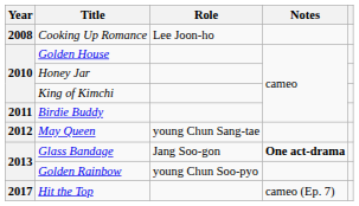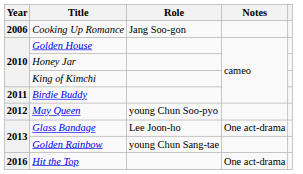 <table class="wikitable  plainrowheaders">
 <tr>
 <th scope="col">Year</th>
 <th scope="col">Title</th>
 <th scope="col">Role</th>
 <th>Notes</th>
 <th scope="col" class="unsortable"></th>
 </tr>
 <tr>
-<th scope="row">2008</th>
+<th scope="row">2006</th>
 <td><em>Cooking Up Romance</em></td>
-<td>Lee Joon-ho</td>
+<td>Jang Soo-gon</td>
 <td></td>
 <td></td>
 </tr>
 <tr>
 <th scope="row" rowspan="3">2010</th>
 <td><em><a href='#'>Golden House</a></em></td>
 <td></td>
 <td rowspan=4>cameo</td>
 <td></td>
 </tr>
 <tr>
 <td><em>Honey Jar</em></td>
 <td></td>
 <td></td>
 </tr>
 <tr>
 <td><em>King of Kimchi</em></td>
 <td></td>
 <td></td>
 </tr>
 <tr>
 <th scope="row">2011</th>
 <td><em><a href='#'>Birdie Buddy</a></em></td>
 <td></td>
 <td></td>
 </tr>
 <tr>
 <th scope="row">2012</th>
 <td><em><a href='#'>May Queen</a></em></td>
-<td>young Chun Sang-tae</td>
+<td>young Chun Soo-pyo</td>
 <td></td>
 <td></td>
 </tr>
 <tr>
 <th scope="row" rowspan="2">2013</th>
 <td><em><a href='#'>Glass Bandage</a></em></td>
-<td>Jang Soo-gon</td>
-<td><strong>One act-drama</strong></td>
+<td>Lee Joon-ho</td>
+<td>One act-drama</td>
 <td></td>
 </tr>
 <tr>
 <td><em><a href='#'>Golden Rainbow</a></em></td>
-<td>young Chun Soo-pyo</td>
+<td>young Chun Sang-tae</td>
 <td></td>
 <td></td>
 </tr>
 <tr>
-<th scope="row">2017</th>
+<th scope="row">2016</th>
 <td><em><a href='#'>Hit the Top</a></em></td>
 <td></td>
-<td>cameo (Ep. 7)</td>
+<td>One act-drama</td>
 <td></td>
 </tr>
 </table>
